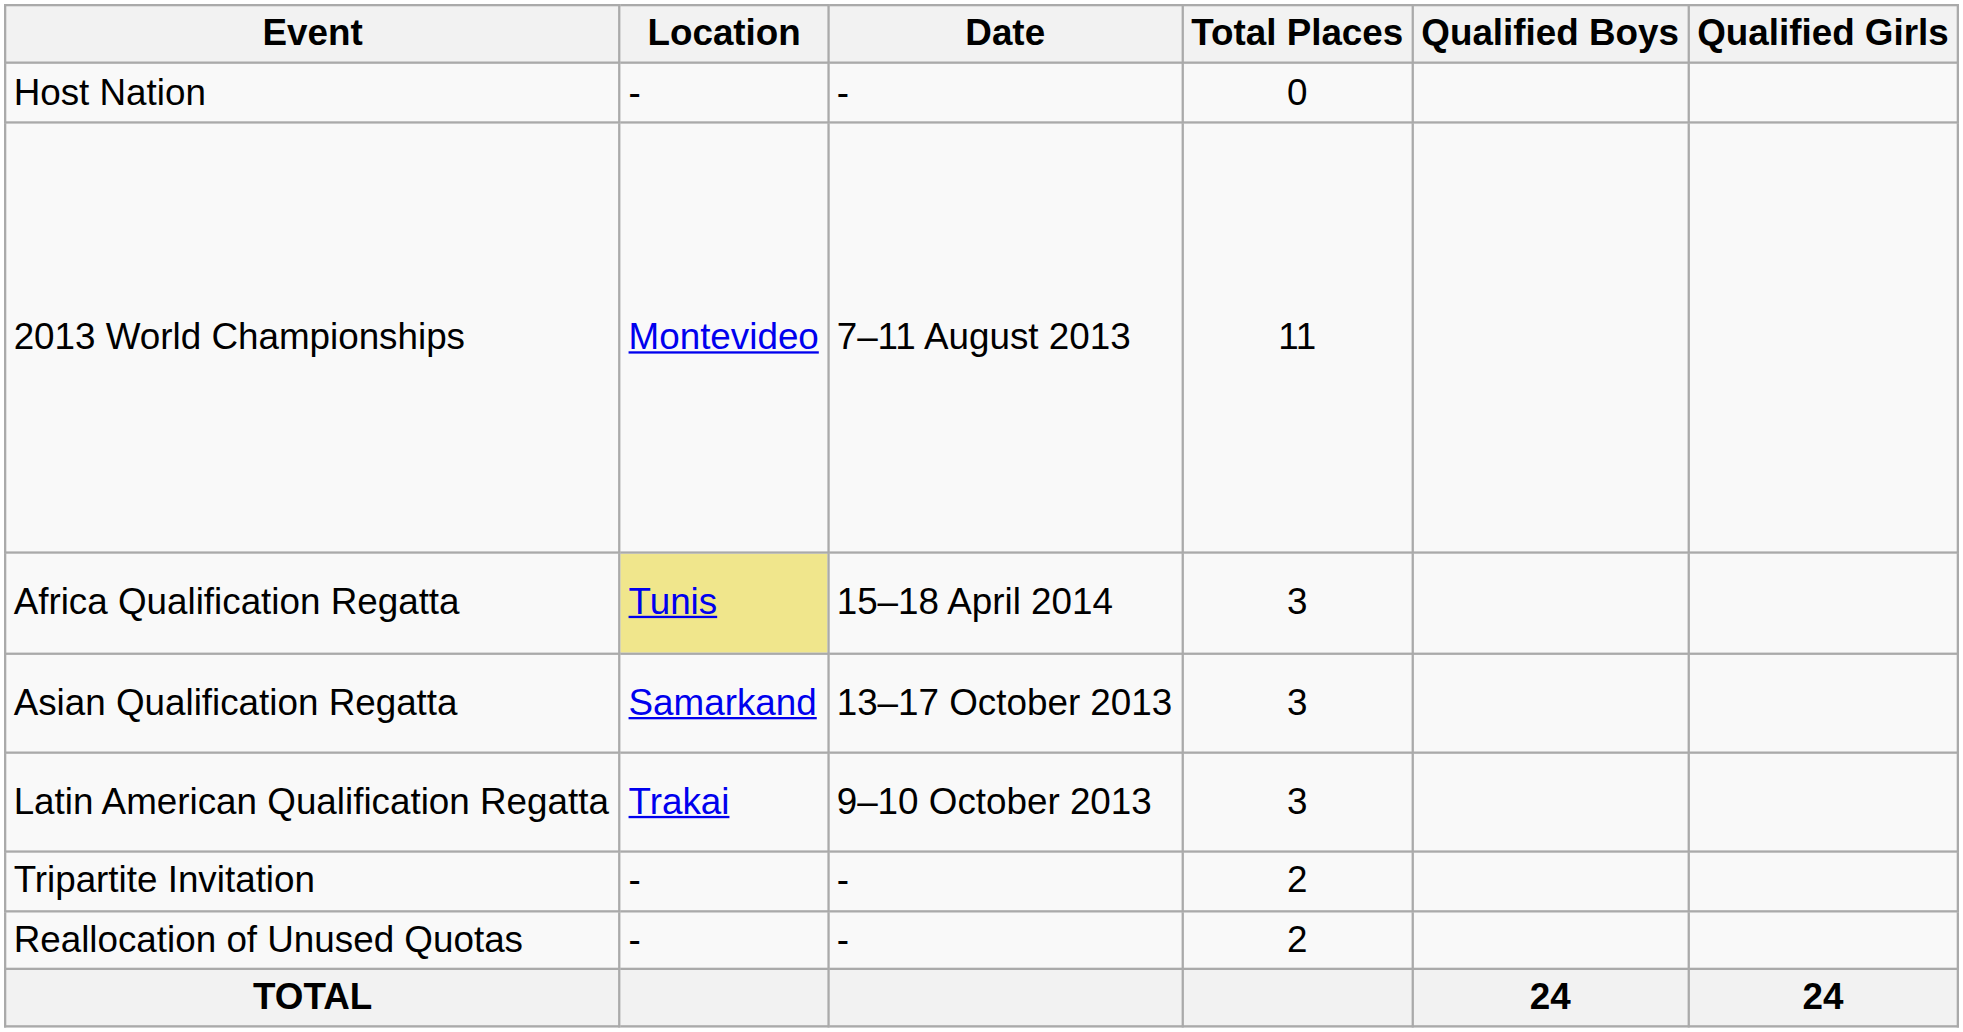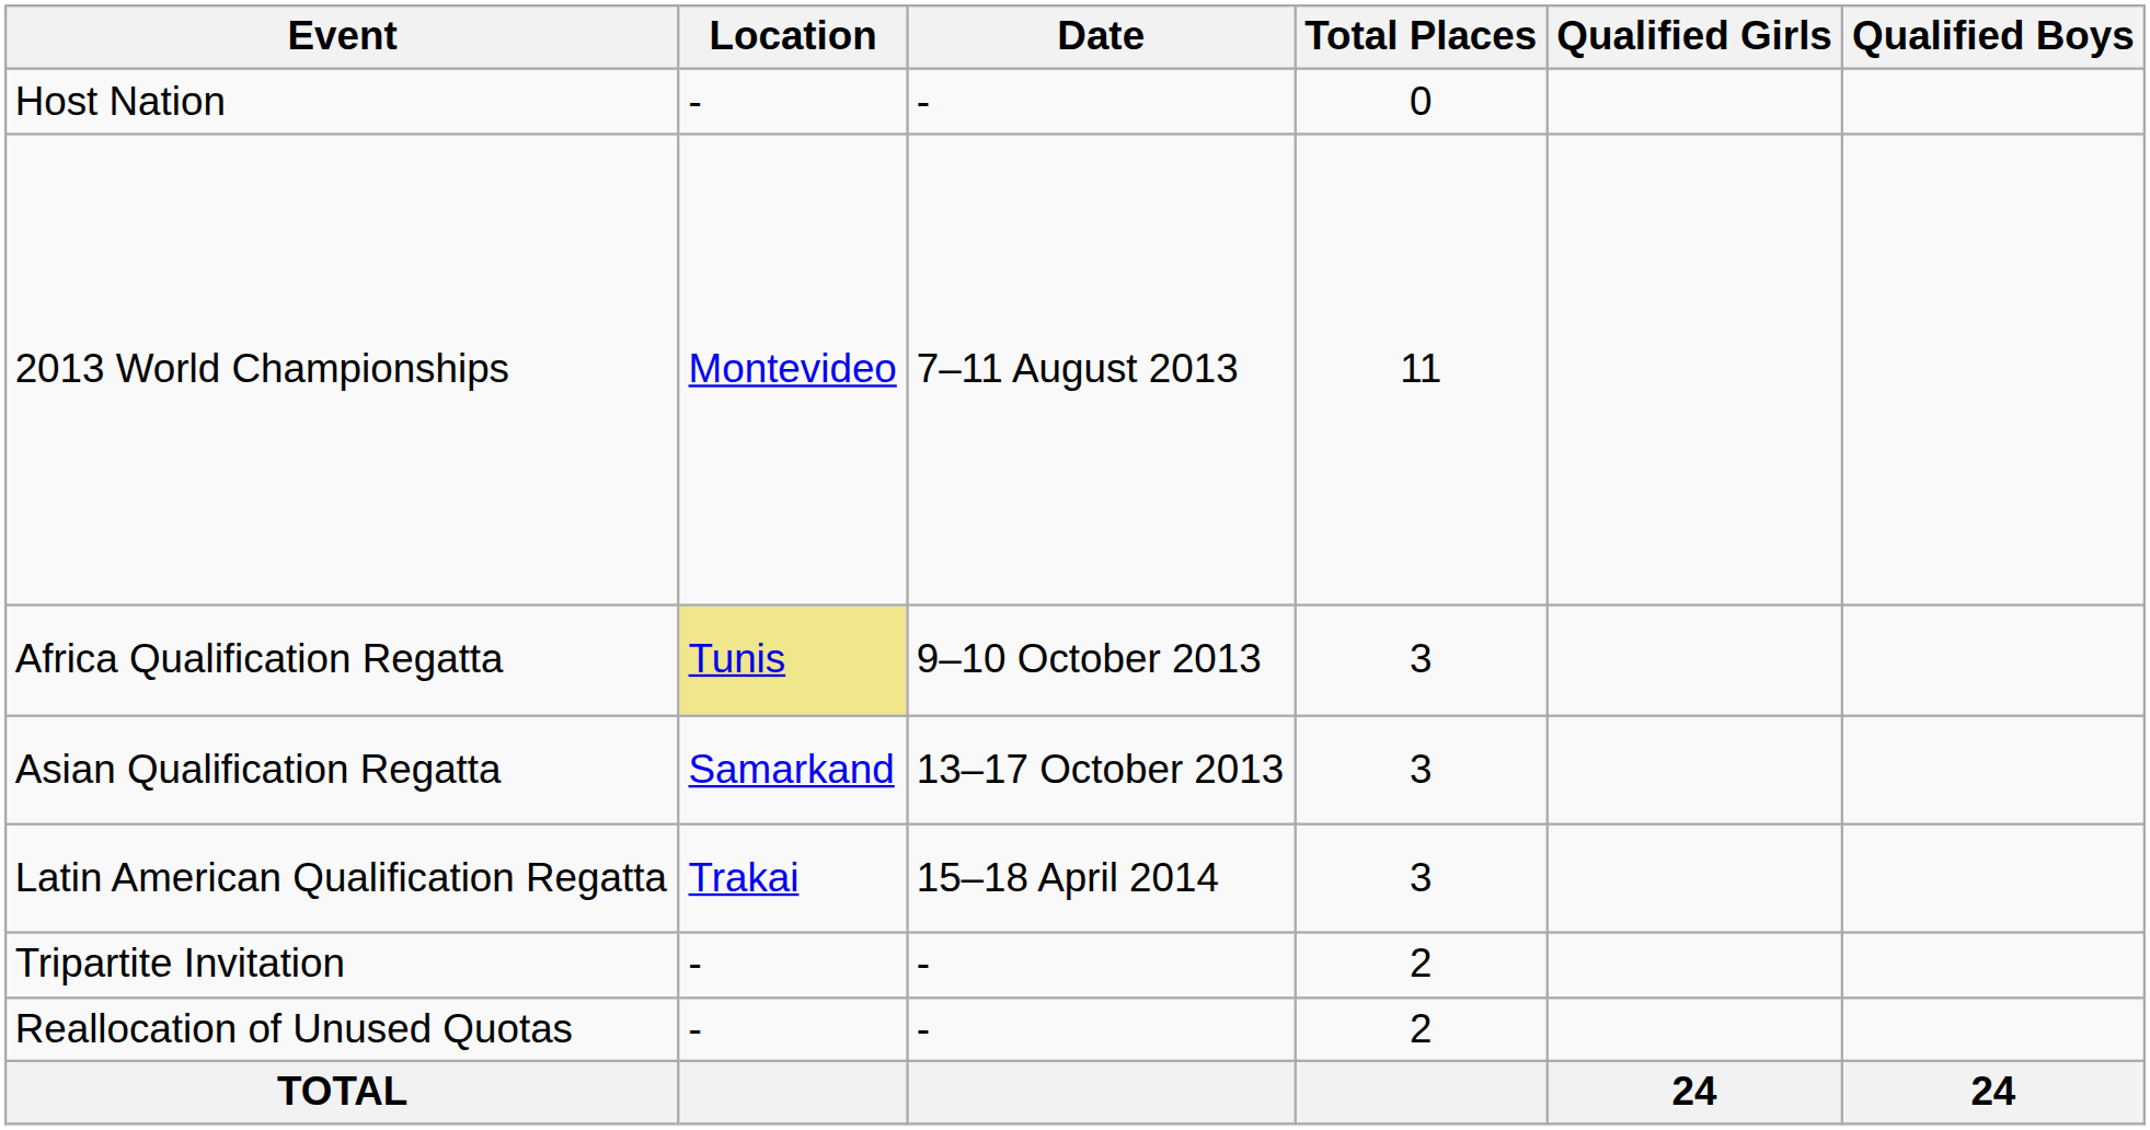 <table class="wikitable"  width=850>
 <tr>
 <th>Event</th>
 <th>Location</th>
 <th>Date</th>
 <th>Total Places</th>
+<th>Qualified Girls</th>
 <th>Qualified Boys</th>
-<th>Qualified Girls</th>
 </tr>
 <tr>
 <td>Host Nation</td>
 <td>-</td>
 <td>-</td>
 <td align="center">0</td>
 <td><s></s></td>
 <td><s></s></td>
 </tr>
 <tr>
 <td>2013 World Championships</td>
 <td> <a href='#'>Montevideo</a></td>
 <td>7–11 August 2013</td>
 <td align="center">11</td>
 <td><br><br><br><br><br><br><br><br><br><br></td>
 <td><br><br><br><br><br><br><br><br><br><br></td>
 </tr>
 <tr>
 <td>Africa Qualification Regatta</td>
 <td style="background: khaki;"> <a href='#'>Tunis</a></td>
-<td>15–18 April 2014</td>
+<td>9–10 October 2013</td>
 <td align="center">3</td>
 <td><br><br></td>
 <td><br><br></td>
 </tr>
 <tr>
 <td>Asian Qualification Regatta</td>
 <td> <a href='#'>Samarkand</a></td>
 <td>13–17 October 2013</td>
 <td align="center">3</td>
 <td><br><br></td>
 <td><br><br></td>
 </tr>
 <tr>
 <td>Latin American Qualification Regatta</td>
 <td> <a href='#'>Trakai</a></td>
-<td>9–10 October 2013</td>
+<td>15–18 April 2014</td>
 <td align="center">3</td>
 <td><br><br></td>
 <td><br><br></td>
 </tr>
 <tr>
 <td>Tripartite Invitation</td>
 <td>-</td>
 <td>-</td>
 <td align="center">2</td>
 <td><br></td>
 <td><br></td>
 </tr>
 <tr>
 <td>Reallocation of Unused Quotas</td>
 <td>-</td>
 <td>-</td>
 <td align="center">2</td>
 <td><br></td>
 <td><br></td>
 </tr>
 <tr>
 <th>TOTAL</th>
 <th></th>
 <th></th>
 <th></th>
 <th>24</th>
 <th>24</th>
 </tr>
 </table>
